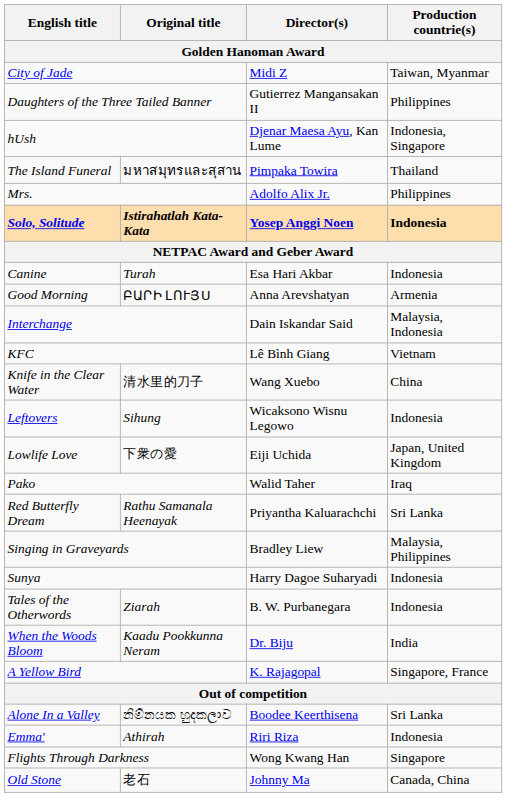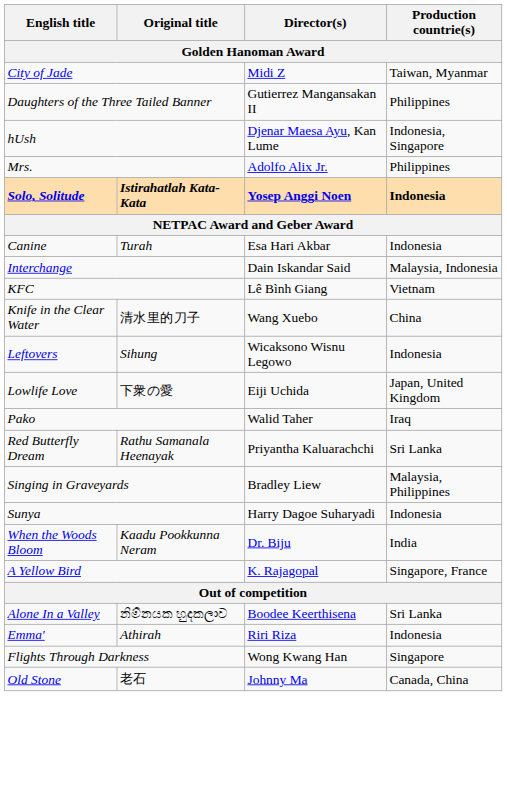 <table class="wikitable" style="width:95%; margin-bottom:2px">
 <tr>
 <th>English title</th>
 <th>Original title</th>
 <th>Director(s)</th>
 <th>Production countrie(s)</th>
 </tr>
 <tr>
 <th colspan="4">Golden Hanoman Award</th>
 </tr>
 <tr>
 <td colspan="2"><em><a href='#'>City of Jade</a></em></td>
 <td><a href='#'>Midi Z</a></td>
 <td>Taiwan, Myanmar</td>
 </tr>
 <tr>
 <td colspan="2"><em>Daughters of the Three Tailed Banner</em></td>
 <td>Gutierrez Mangansakan II</td>
 <td>Philippines</td>
 </tr>
 <tr>
 <td colspan="2"><em>hUsh</em></td>
 <td><a href='#'>Djenar Maesa Ayu</a>, Kan Lume</td>
 <td>Indonesia, Singapore</td>
 </tr>
 <tr>
-<td><em>The Island Funeral</em></td>
-<td>มหาสมุทรและสุสาน</td>
-<td><a href='#'>Pimpaka Towira</a></td>
-<td>Thailand</td>
-</tr>
-<tr>
 <td colspan="2"><em>Mrs.</em></td>
 <td><a href='#'>Adolfo Alix Jr.</a></td>
 <td>Philippines</td>
 </tr>
 <tr style="background:#FFDEAD; font-weight:bold;">
 <td><em><a href='#'>Solo, Solitude</a></em></td>
 <td><em>Istirahatlah Kata-Kata</em></td>
 <td><a href='#'>Yosep Anggi Noen</a></td>
 <td>Indonesia</td>
 </tr>
 <tr>
 <th colspan="4">NETPAC Award and Geber Award</th>
 </tr>
 <tr>
 <td><em>Canine</em></td>
 <td><em>Turah</em></td>
 <td>Esa Hari Akbar</td>
 <td>Indonesia</td>
-</tr>
-<tr>
-<td><em>Good Morning</em></td>
-<td>ԲԱՐԻ ԼՈՒՅՍ</td>
-<td>Anna Arevshatyan</td>
-<td>Armenia</td>
 </tr>
 <tr>
 <td colspan="2"><em><a href='#'>Interchange</a></em></td>
 <td>Dain Iskandar Said</td>
 <td>Malaysia, Indonesia</td>
 </tr>
 <tr>
 <td colspan="2"><em>KFC</em></td>
 <td>Lê Bình Giang</td>
 <td>Vietnam</td>
 </tr>
 <tr>
 <td><em>Knife in the Clear Water</em></td>
 <td>清水里的刀子</td>
 <td>Wang Xuebo</td>
 <td>China</td>
 </tr>
 <tr>
 <td><em><a href='#'>Leftovers</a></em></td>
 <td><em>Sihung</em></td>
 <td>Wicaksono Wisnu Legowo</td>
 <td>Indonesia</td>
 </tr>
 <tr>
 <td><em>Lowlife Love</em></td>
 <td>下衆の愛</td>
 <td>Eiji Uchida</td>
 <td>Japan, United Kingdom</td>
 </tr>
 <tr>
 <td colspan="2"><em>Pako</em></td>
 <td>Walid Taher</td>
 <td>Iraq</td>
 </tr>
 <tr>
 <td><em>Red Butterfly Dream</em></td>
 <td><em>Rathu Samanala Heenayak</em></td>
 <td>Priyantha Kaluarachchi</td>
 <td>Sri Lanka</td>
 </tr>
 <tr>
 <td colspan="2"><em>Singing in Graveyards</em></td>
 <td>Bradley Liew</td>
 <td>Malaysia, Philippines</td>
 </tr>
 <tr>
 <td colspan="2"><em>Sunya</em></td>
 <td>Harry Dagoe Suharyadi</td>
 <td>Indonesia</td>
 </tr>
 <tr>
-<td><em>Tales of the Otherwords</em></td>
-<td><em>Ziarah</em></td>
-<td>B. W. Purbanegara</td>
-<td>Indonesia</td>
-</tr>
-<tr>
 <td><em><a href='#'>When the Woods Bloom</a></em></td>
 <td><em>Kaadu Pookkunna Neram</em></td>
 <td><a href='#'>Dr. Biju</a></td>
 <td>India</td>
 </tr>
 <tr>
 <td colspan="2"><em><a href='#'>A Yellow Bird</a></em></td>
 <td><a href='#'>K. Rajagopal</a></td>
 <td>Singapore, France</td>
 </tr>
 <tr>
 <th colspan="4">Out of competition</th>
 </tr>
 <tr>
 <td><em><a href='#'>Alone In a Valley</a></em></td>
 <td>නිම්නයක හුදකලාව</td>
 <td><a href='#'>Boodee Keerthisena</a></td>
 <td>Sri Lanka</td>
 </tr>
 <tr>
 <td><em><a href='#'>Emma'</a></em></td>
 <td><em>Athirah</em></td>
 <td><a href='#'>Riri Riza</a></td>
 <td>Indonesia</td>
 </tr>
 <tr>
 <td colspan="2"><em>Flights Through Darkness</em></td>
 <td>Wong Kwang Han</td>
 <td>Singapore</td>
 </tr>
 <tr>
 <td><em><a href='#'>Old Stone</a></em></td>
 <td>老石</td>
 <td><a href='#'>Johnny Ma</a></td>
 <td>Canada, China</td>
 </tr>
 </table>
